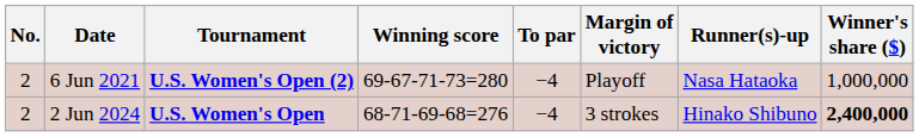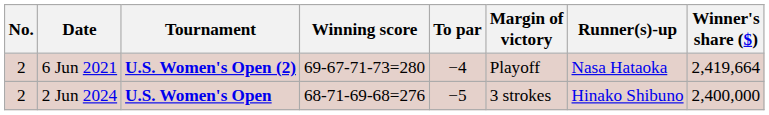 <table class="wikitable" style="font-size:95%;">
 <tr>
 <th>No.</th>
 <th>Date</th>
 <th>Tournament</th>
 <th>Winning score</th>
 <th>To par</th>
 <th>Margin of<br>victory</th>
 <th>Runner(s)-up</th>
 <th>Winner's<br>share (<a href='#'>$</a>)</th>
 </tr>
 <tr style="background:#e5d1cb;">
 <td align=center>2</td>
 <td align=right>6 Jun <a href='#'>2021</a></td>
 <td><strong><a href='#'>U.S. Women's Open (2)</a></strong></td>
 <td align=right>69-67-71-73=280</td>
 <td align=center>−4</td>
 <td>Playoff</td>
 <td> <a href='#'>Nasa Hataoka</a></td>
-<td align=center>1,000,000</td>
+<td align=center>2,419,664</td>
 </tr>
 <tr style="background:#e5d1cb;">
 <td align=center>2</td>
 <td align=right>2 Jun <a href='#'>2024</a></td>
 <td><strong><a href='#'>U.S. Women's Open</a></strong></td>
 <td align=right>68-71-69-68=276</td>
-<td align=center>−4</td>
+<td align=center>−5</td>
 <td>3 strokes</td>
 <td> <a href='#'>Hinako Shibuno</a></td>
-<td align=center><strong>2,400,000</strong></td>
+<td align=center>2,400,000</td>
 </tr>
 </table>
